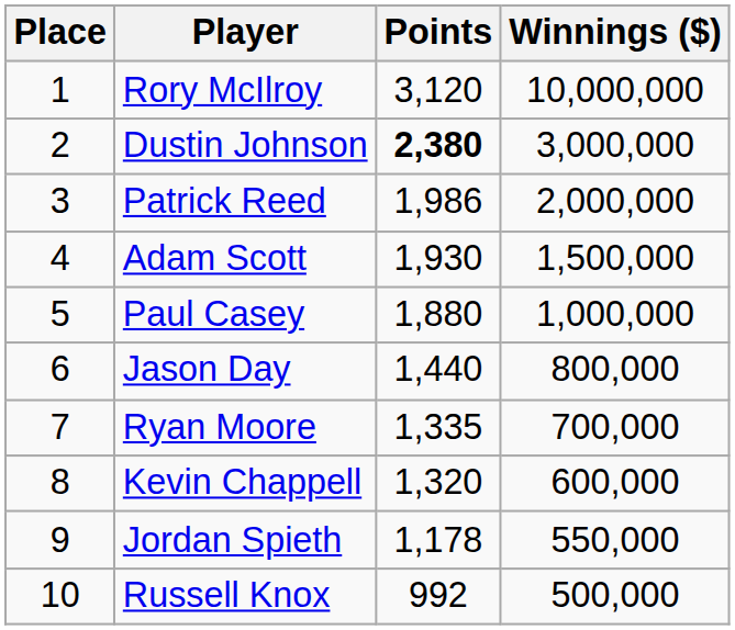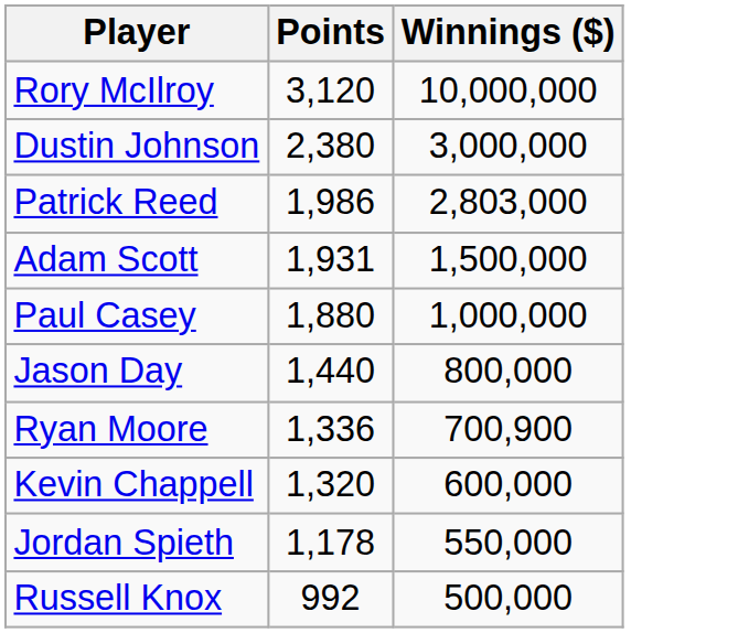 <table class="wikitable">
 <tr>
-<th>Place</th>
 <th>Player</th>
 <th>Points</th>
 <th>Winnings ($)</th>
 </tr>
 <tr>
-<td align=center>1</td>
 <td> <a href='#'>Rory McIlroy</a></td>
 <td align=center>3,120</td>
 <td align=center>10,000,000</td>
 </tr>
 <tr>
-<td align=center>2</td>
 <td> <a href='#'>Dustin Johnson</a></td>
-<td align=center><strong>2,380</strong></td>
+<td align=center>2,380</td>
 <td align=center>3,000,000</td>
 </tr>
 <tr>
-<td align=center>3</td>
 <td> <a href='#'>Patrick Reed</a></td>
 <td align=center>1,986</td>
-<td align=center>2,000,000</td>
+<td align=center>2,803,000</td>
 </tr>
 <tr>
-<td align=center>4</td>
 <td> <a href='#'>Adam Scott</a></td>
-<td align=center>1,930</td>
+<td align=center>1,931</td>
 <td align=center>1,500,000</td>
 </tr>
 <tr>
-<td align=center>5</td>
 <td> <a href='#'>Paul Casey</a></td>
 <td align=center>1,880</td>
 <td align=center>1,000,000</td>
 </tr>
 <tr>
-<td align=center>6</td>
 <td> <a href='#'>Jason Day</a></td>
 <td align=center>1,440</td>
 <td align=center>800,000</td>
 </tr>
 <tr>
-<td align=center>7</td>
 <td> <a href='#'>Ryan Moore</a></td>
-<td align=center>1,335</td>
-<td align=center>700,000</td>
+<td align=center>1,336</td>
+<td align=center>700,900</td>
 </tr>
 <tr>
-<td align=center>8</td>
 <td> <a href='#'>Kevin Chappell</a></td>
 <td align=center>1,320</td>
 <td align=center>600,000</td>
 </tr>
 <tr>
-<td align=center>9</td>
 <td> <a href='#'>Jordan Spieth</a></td>
 <td align=center>1,178</td>
 <td align=center>550,000</td>
 </tr>
 <tr>
-<td align=center>10</td>
 <td> <a href='#'>Russell Knox</a></td>
 <td align=center>992</td>
 <td align=center>500,000</td>
 </tr>
 </table>
